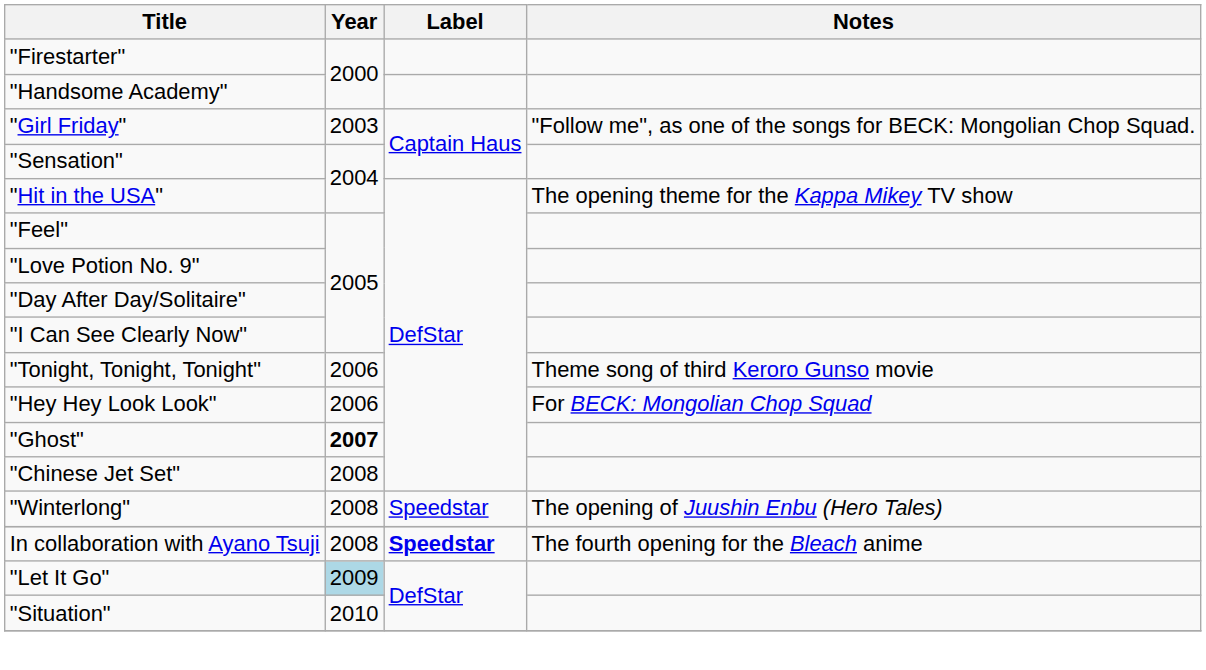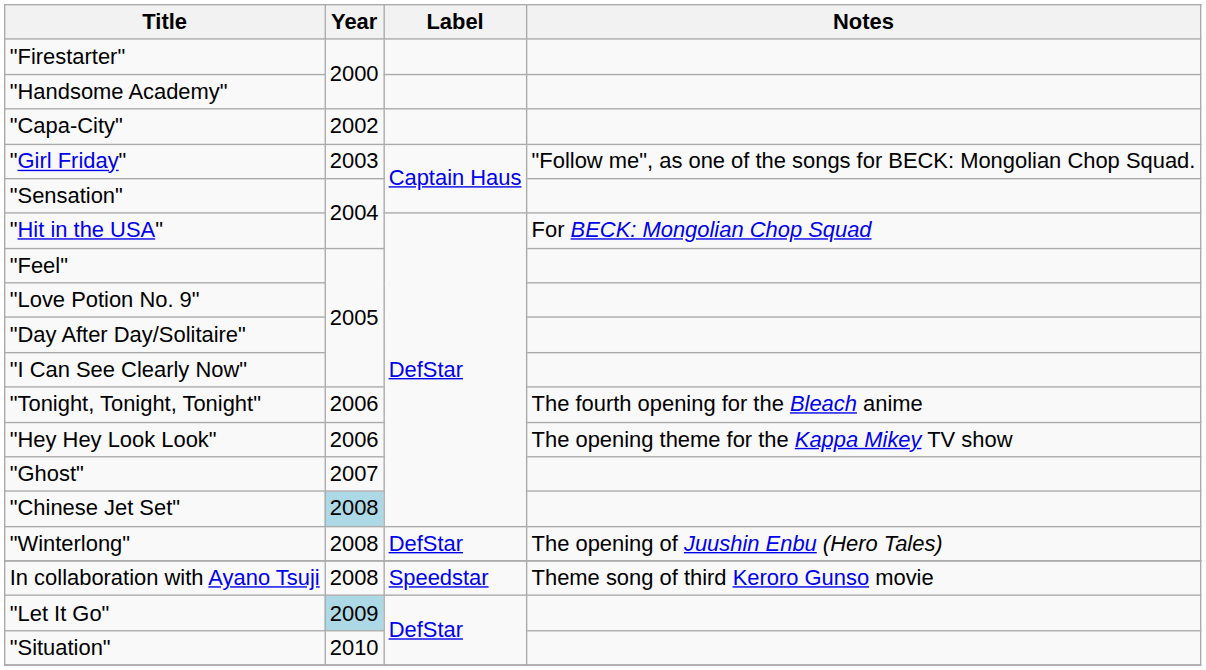 <table class="wikitable">
 <tr>
 <th>Title</th>
 <th>Year</th>
 <th>Label</th>
 <th>Notes</th>
 </tr>
 <tr>
 <td>"Firestarter"</td>
 <td rowspan="2">2000</td>
 <td></td>
 <td></td>
 </tr>
 <tr>
 <td>"Handsome Academy"</td>
 <td></td>
 <td></td>
 </tr>
 <tr>
+<td>"Capa-City"</td>
+<td>2002</td>
+<td></td>
+<td></td>
+</tr>
+<tr>
 <td>"<a href='#'>Girl Friday</a>"</td>
 <td>2003</td>
 <td rowspan="2"><a href='#'>Captain Haus</a></td>
 <td>"Follow me", as one of the songs for BECK: Mongolian Chop Squad.</td>
 </tr>
 <tr>
 <td>"Sensation"</td>
 <td rowspan="2">2004</td>
 <td></td>
 </tr>
 <tr>
 <td>"<a href='#'>Hit in the USA</a>"</td>
 <td rowspan="9"><a href='#'>DefStar</a></td>
-<td>The opening theme for the <em><a href='#'>Kappa Mikey</a></em> TV show</td>
+<td>For <em><a href='#'>BECK: Mongolian Chop Squad</a></em></td>
 </tr>
 <tr>
 <td>"Feel"</td>
 <td rowspan="4">2005</td>
 <td></td>
 </tr>
 <tr>
 <td>"Love Potion No. 9"</td>
 <td></td>
 </tr>
 <tr>
 <td>"Day After Day/Solitaire"</td>
 <td></td>
 </tr>
 <tr>
 <td>"I Can See Clearly Now"</td>
 <td></td>
 </tr>
 <tr>
 <td>"Tonight, Tonight, Tonight"</td>
 <td>2006</td>
-<td>Theme song of third <a href='#'>Keroro Gunso</a> movie</td>
+<td>The fourth opening for the <em><a href='#'>Bleach</a></em> anime</td>
 </tr>
 <tr>
 <td>"Hey Hey Look Look"</td>
 <td>2006</td>
-<td>For <em><a href='#'>BECK: Mongolian Chop Squad</a></em></td>
+<td>The opening theme for the <em><a href='#'>Kappa Mikey</a></em> TV show</td>
 </tr>
 <tr>
 <td>"Ghost"</td>
-<td><strong>2007</strong></td>
+<td>2007</td>
 <td></td>
 </tr>
 <tr>
 <td>"Chinese Jet Set"</td>
-<td>2008</td>
+<td style="background: lightblue;">2008</td>
 <td></td>
 </tr>
 <tr>
 <td>"Winterlong"</td>
 <td>2008</td>
-<td rowspan="1"><a href='#'>Speedstar</a></td>
+<td rowspan="1"><a href='#'>DefStar</a></td>
 <td>The opening of <em><a href='#'>Juushin Enbu</a> (Hero Tales)</em></td>
 </tr>
 <tr>
 </tr>
 <tr>
 <td> In collaboration with <a href='#'>Ayano Tsuji</a></td>
 <td>2008</td>
-<td rowspan="1"><strong><a href='#'>Speedstar</a></strong></td>
-<td>The fourth opening for the <em><a href='#'>Bleach</a></em> anime</td>
+<td rowspan="1"><a href='#'>Speedstar</a></td>
+<td>Theme song of third <a href='#'>Keroro Gunso</a> movie</td>
 </tr>
 <tr>
 <td>"Let It Go"</td>
 <td style="background: lightblue;">2009</td>
 <td rowspan="2"><a href='#'>DefStar</a></td>
 <td></td>
 </tr>
 <tr>
 <td>"Situation"</td>
 <td>2010</td>
 <td></td>
 </tr>
 <tr>
 </tr>
 </table>
